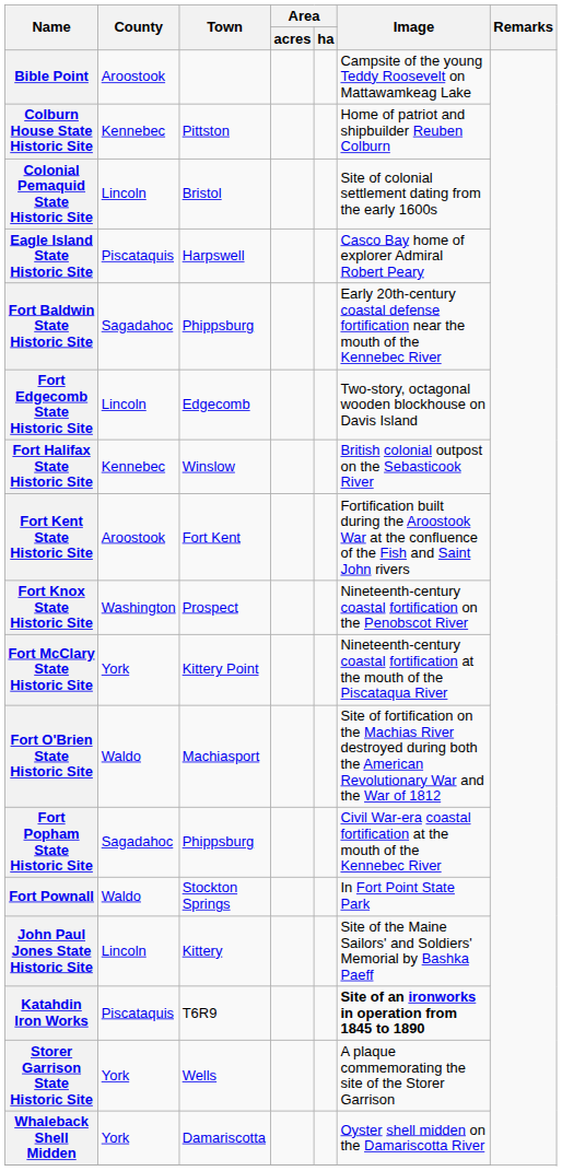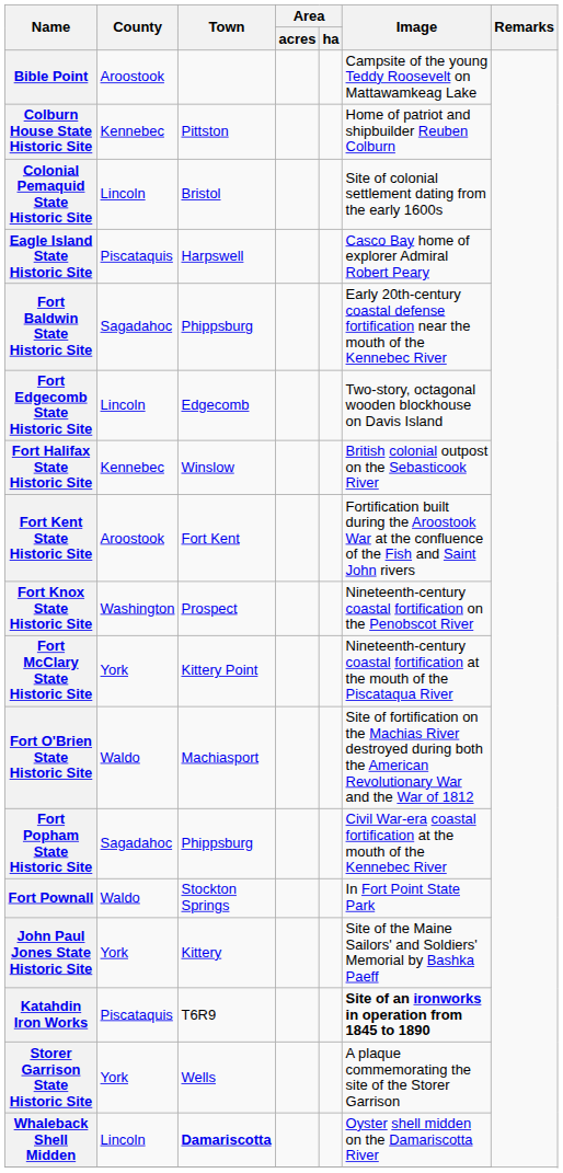 <table class="wikitable sortable" style="width:100%">
 <tr>
 <th style="width:*;" rowspan=2>Name</th>
 <th style="width:*;" rowspan=2>County</th>
 <th style="width:*;" rowspan=2>Town</th>
 <th style="width:*;" colspan=2>Area</th>
 <th style="width:*;" class="unsortable" rowspan=2>Image</th>
 <th style="width:*;" class="unsortable" rowspan=2>Remarks</th>
 </tr>
 <tr>
 <th>acres</th>
 <th>ha</th>
 </tr>
 <tr>
 <th scope="row"><a href='#'>Bible Point</a></th>
 <td><a href='#'>Aroostook</a></td>
 <td></td>
 <td></td>
 <td></td>
 <td>Campsite of the young <a href='#'>Teddy Roosevelt</a> on Mattawamkeag Lake</td>
 </tr>
 <tr>
 <th scope="row"><a href='#'>Colburn House State Historic Site</a></th>
 <td><a href='#'>Kennebec</a></td>
 <td><a href='#'>Pittston</a></td>
 <td></td>
 <td></td>
 <td>Home of patriot and shipbuilder <a href='#'>Reuben Colburn</a></td>
 </tr>
 <tr>
 <th scope="row"><a href='#'>Colonial Pemaquid State Historic Site</a></th>
 <td><a href='#'>Lincoln</a></td>
 <td><a href='#'>Bristol</a></td>
 <td></td>
 <td></td>
 <td>Site of colonial settlement dating from the early 1600s</td>
 </tr>
 <tr>
 <th scope="row"><a href='#'>Eagle Island State Historic Site</a></th>
 <td><a href='#'>Piscataquis</a></td>
 <td><a href='#'>Harpswell</a></td>
 <td></td>
 <td></td>
 <td><a href='#'>Casco Bay</a> home of explorer Admiral <a href='#'>Robert Peary</a></td>
 </tr>
 <tr>
 <th scope="row"><a href='#'>Fort Baldwin State Historic Site</a></th>
 <td><a href='#'>Sagadahoc</a></td>
 <td><a href='#'>Phippsburg</a></td>
 <td></td>
 <td></td>
 <td>Early 20th-century <a href='#'>coastal defense</a> <a href='#'>fortification</a> near the mouth of the <a href='#'>Kennebec River</a></td>
 </tr>
 <tr>
 <th scope="row"><a href='#'>Fort Edgecomb State Historic Site</a></th>
 <td><a href='#'>Lincoln</a></td>
 <td><a href='#'>Edgecomb</a></td>
 <td></td>
 <td></td>
 <td>Two-story, octagonal wooden blockhouse on Davis Island</td>
 </tr>
 <tr>
 <th scope="row"><a href='#'>Fort Halifax State Historic Site</a></th>
 <td><a href='#'>Kennebec</a></td>
 <td><a href='#'>Winslow</a></td>
 <td></td>
 <td></td>
 <td><a href='#'>British</a> <a href='#'>colonial</a> outpost on the <a href='#'>Sebasticook River</a></td>
 </tr>
 <tr>
 <th scope="row"><a href='#'>Fort Kent State Historic Site</a></th>
 <td><a href='#'>Aroostook</a></td>
 <td><a href='#'>Fort Kent</a></td>
 <td></td>
 <td></td>
 <td>Fortification built during the <a href='#'>Aroostook War</a> at the confluence of the <a href='#'>Fish</a> and <a href='#'>Saint John</a> rivers</td>
 </tr>
 <tr>
 <th scope="row"><a href='#'>Fort Knox State Historic Site</a></th>
 <td><a href='#'>Washington</a></td>
 <td><a href='#'>Prospect</a></td>
 <td></td>
 <td></td>
 <td>Nineteenth-century <a href='#'>coastal</a> <a href='#'>fortification</a> on the <a href='#'>Penobscot River</a></td>
 </tr>
 <tr>
 <th scope="row"><a href='#'>Fort McClary State Historic Site</a></th>
 <td><a href='#'>York</a></td>
 <td><a href='#'>Kittery Point</a></td>
 <td></td>
 <td></td>
 <td>Nineteenth-century <a href='#'>coastal</a> <a href='#'>fortification</a> at the mouth of the <a href='#'>Piscataqua River</a></td>
 </tr>
 <tr>
 <th scope="row"><a href='#'>Fort O'Brien State Historic Site</a></th>
 <td><a href='#'>Waldo</a></td>
 <td><a href='#'>Machiasport</a></td>
 <td></td>
 <td></td>
 <td>Site of fortification on the <a href='#'>Machias River</a> destroyed during both the <a href='#'>American Revolutionary War</a> and the <a href='#'>War of 1812</a></td>
 </tr>
 <tr>
 <th scope="row"><a href='#'>Fort Popham State Historic Site</a></th>
 <td><a href='#'>Sagadahoc</a></td>
 <td><a href='#'>Phippsburg</a></td>
 <td></td>
 <td></td>
 <td><a href='#'>Civil War-era</a> <a href='#'>coastal</a> <a href='#'>fortification</a> at the mouth of the <a href='#'>Kennebec River</a></td>
 </tr>
 <tr>
 <th scope="row"><a href='#'>Fort Pownall</a></th>
 <td><a href='#'>Waldo</a></td>
 <td><a href='#'>Stockton Springs</a></td>
 <td></td>
 <td></td>
 <td>In <a href='#'>Fort Point State Park</a></td>
 </tr>
 <tr>
 <th scope="row"><a href='#'>John Paul Jones State Historic Site</a></th>
-<td><a href='#'>Lincoln</a></td>
+<td><a href='#'>York</a></td>
 <td><a href='#'>Kittery</a></td>
 <td></td>
 <td></td>
 <td>Site of the Maine Sailors' and Soldiers' Memorial by <a href='#'>Bashka Paeff</a></td>
 </tr>
 <tr>
 <th scope="row"><a href='#'>Katahdin Iron Works</a></th>
 <td><a href='#'>Piscataquis</a></td>
 <td>T6R9</td>
 <td></td>
 <td></td>
 <td><strong>Site of an <a href='#'>ironworks</a> in operation from 1845 to 1890</strong></td>
 </tr>
 <tr>
 <th scope="row"><a href='#'>Storer Garrison State Historic Site</a></th>
 <td><a href='#'>York</a></td>
 <td><a href='#'>Wells</a></td>
 <td></td>
 <td></td>
 <td>A plaque commemorating the site of the Storer Garrison</td>
 </tr>
 <tr>
 <th scope="row"><a href='#'>Whaleback Shell Midden</a></th>
-<td><a href='#'>York</a></td>
-<td><a href='#'>Damariscotta</a></td>
+<td><a href='#'>Lincoln</a></td>
+<td><strong><a href='#'>Damariscotta</a></strong></td>
 <td></td>
 <td></td>
 <td><a href='#'>Oyster</a> <a href='#'>shell midden</a> on the <a href='#'>Damariscotta River</a></td>
 </tr>
 <tr>
 </tr>
 </table>
